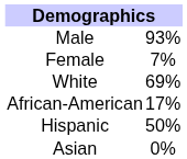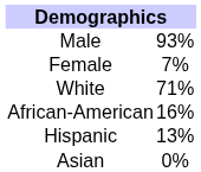 <table class="toccolours" align="left" cellpadding="1" cellspacing="0" style="margin:0 0 1em 1em; font-size: 90%; clear:right;">
 <tr>
 <td colspan="3" bgcolor="#ccccff" align="center"><strong>Demographics</strong></td>
 </tr>
 <tr align="center">
 <td>Male</td>
 <td>93%</td>
 </tr>
 <tr align="center">
 <td>Female</td>
 <td>7%</td>
 </tr>
 <tr align="center">
 <td>White</td>
-<td>69%</td>
+<td>71%</td>
 </tr>
 <tr align="center">
 <td>African-American</td>
-<td>17%</td>
+<td>16%</td>
 </tr>
 <tr align="center">
 <td>Hispanic</td>
-<td>50%</td>
+<td>13%</td>
 </tr>
 <tr align="center">
 <td>Asian</td>
 <td>0%</td>
 </tr>
 </table>
